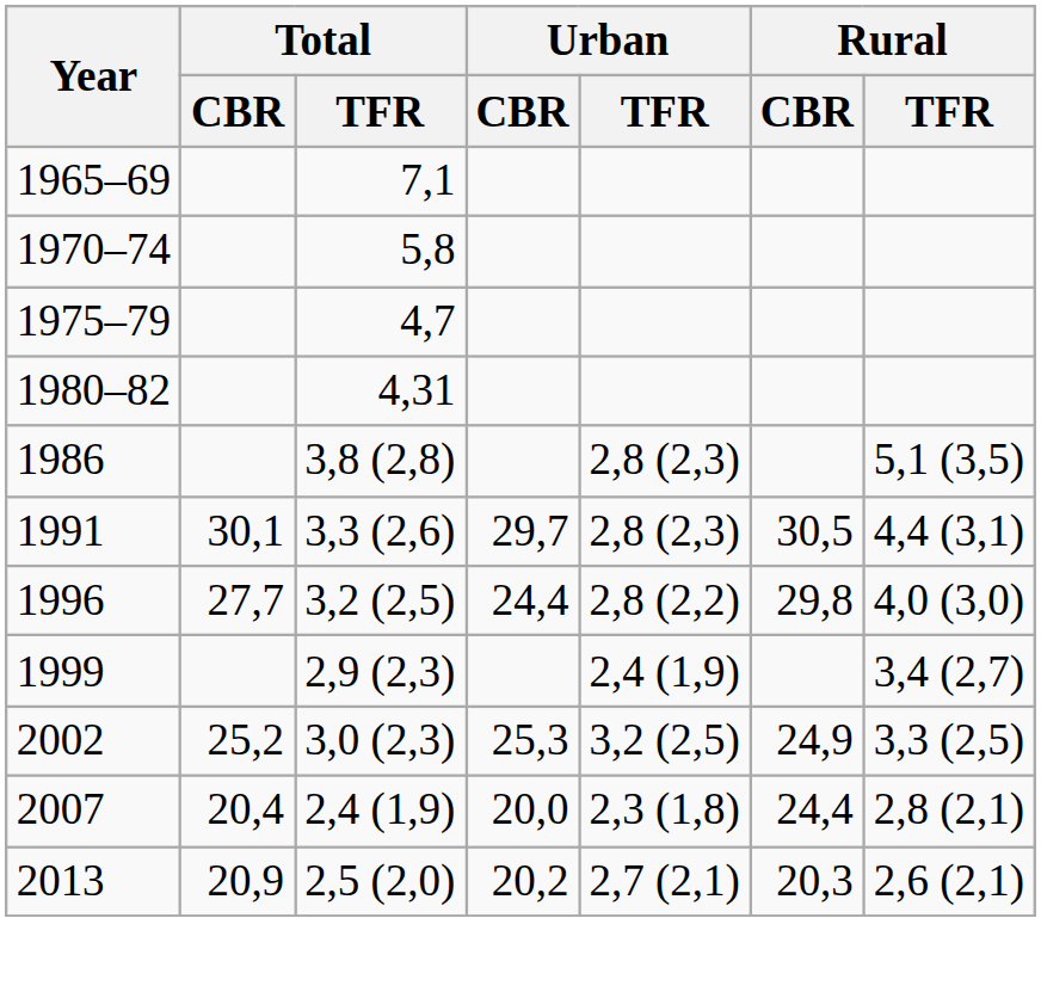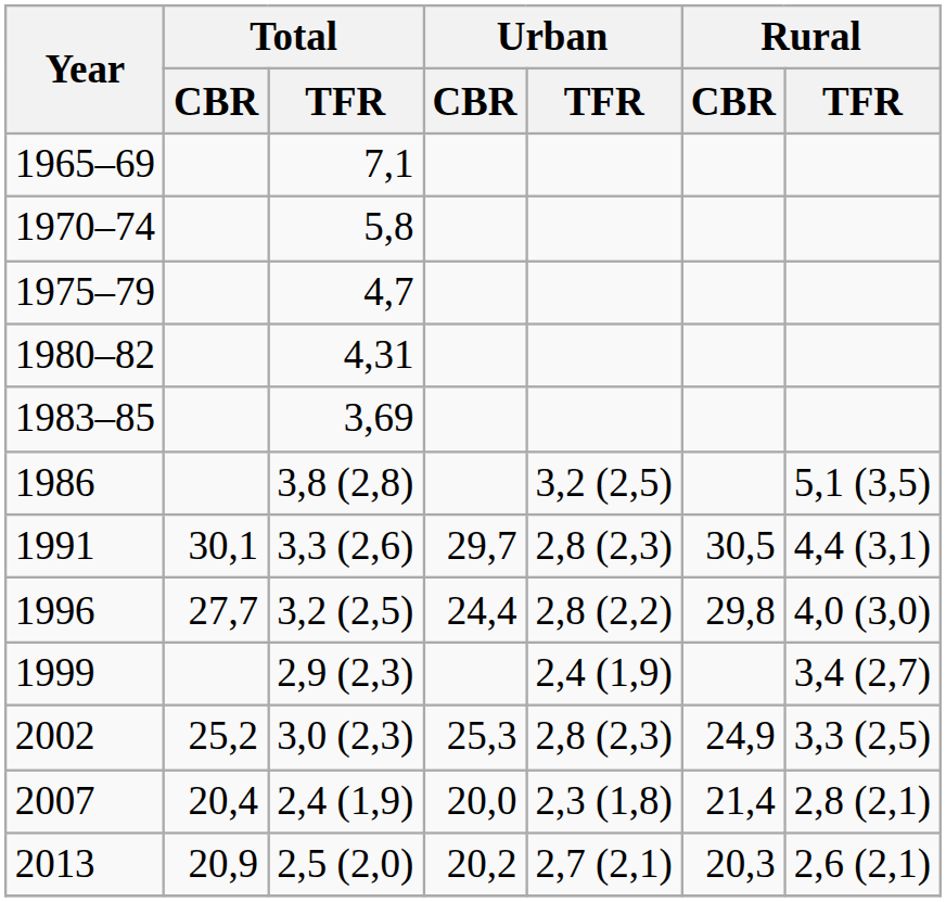 <table class="wikitable">
 <tr>
 <th rowspan=2>Year</th>
 <th colspan=2>Total</th>
 <th colspan=2>Urban</th>
 <th colspan=2>Rural</th>
 </tr>
 <tr>
 <th>CBR</th>
 <th>TFR</th>
 <th>CBR</th>
 <th>TFR</th>
 <th>CBR</th>
 <th>TFR</th>
 </tr>
 <tr>
 <td>1965–69</td>
 <td style="text-align:right;"></td>
 <td style="text-align:right;">7,1</td>
 <td style="text-align:right;"></td>
 <td style="text-align:right;"></td>
 <td style="text-align:right;"></td>
 <td style="text-align:right;"></td>
 </tr>
 <tr>
 <td>1970–74</td>
 <td style="text-align:right;"></td>
 <td style="text-align:right;">5,8</td>
 <td style="text-align:right;"></td>
 <td style="text-align:right;"></td>
 <td style="text-align:right;"></td>
 <td style="text-align:right;"></td>
 </tr>
 <tr>
 <td>1975–79</td>
 <td style="text-align:right;"></td>
 <td style="text-align:right;">4,7</td>
 <td style="text-align:right;"></td>
 <td style="text-align:right;"></td>
 <td style="text-align:right;"></td>
 <td style="text-align:right;"></td>
 </tr>
 <tr>
 <td>1980–82</td>
 <td style="text-align:right;"></td>
 <td style="text-align:right;">4,31</td>
 <td style="text-align:right;"></td>
 <td style="text-align:right;"></td>
 <td style="text-align:right;"></td>
 <td style="text-align:right;"></td>
 </tr>
 <tr>
+<td>1983–85</td>
+<td style="text-align:right;"></td>
+<td style="text-align:right;">3,69</td>
+<td style="text-align:right;"></td>
+<td style="text-align:right;"></td>
+<td style="text-align:right;"></td>
+<td style="text-align:right;"></td>
+</tr>
+<tr>
 <td>1986</td>
 <td style="text-align:right;"></td>
 <td style="text-align:right;">3,8 (2,8)</td>
 <td style="text-align:right;"></td>
-<td style="text-align:right;">2,8 (2,3)</td>
+<td style="text-align:right;">3,2 (2,5)</td>
 <td style="text-align:right;"></td>
 <td style="text-align:right;">5,1 (3,5)</td>
 </tr>
 <tr>
 <td>1991</td>
 <td style="text-align:right;">30,1</td>
 <td style="text-align:right;">3,3 (2,6)</td>
 <td style="text-align:right;">29,7</td>
 <td style="text-align:right;">2,8 (2,3)</td>
 <td style="text-align:right;">30,5</td>
 <td style="text-align:right;">4,4 (3,1)</td>
 </tr>
 <tr>
 <td>1996</td>
 <td style="text-align:right;">27,7</td>
 <td style="text-align:right;">3,2 (2,5)</td>
 <td style="text-align:right;">24,4</td>
 <td style="text-align:right;">2,8 (2,2)</td>
 <td style="text-align:right;">29,8</td>
 <td style="text-align:right;">4,0 (3,0)</td>
 </tr>
 <tr>
 <td>1999</td>
 <td style="text-align:right;"></td>
 <td style="text-align:right;">2,9 (2,3)</td>
 <td style="text-align:right;"></td>
 <td style="text-align:right;">2,4 (1,9)</td>
 <td style="text-align:right;"></td>
 <td style="text-align:right;">3,4 (2,7)</td>
 </tr>
 <tr>
 <td>2002</td>
 <td style="text-align:right;">25,2</td>
 <td style="text-align:right;">3,0 (2,3)</td>
 <td style="text-align:right;">25,3</td>
-<td style="text-align:right;">3,2 (2,5)</td>
+<td style="text-align:right;">2,8 (2,3)</td>
 <td style="text-align:right;">24,9</td>
 <td style="text-align:right;">3,3 (2,5)</td>
 </tr>
 <tr>
 <td>2007</td>
 <td style="text-align:right;">20,4</td>
 <td style="text-align:right;">2,4 (1,9)</td>
 <td style="text-align:right;">20,0</td>
 <td style="text-align:right;">2,3 (1,8)</td>
-<td style="text-align:right;">24,4</td>
+<td style="text-align:right;">21,4</td>
 <td style="text-align:right;">2,8 (2,1)</td>
 </tr>
 <tr>
 <td>2013</td>
 <td style="text-align:right;">20,9</td>
 <td style="text-align:right;">2,5 (2,0)</td>
 <td style="text-align:right;">20,2</td>
 <td style="text-align:right;">2,7 (2,1)</td>
 <td style="text-align:right;">20,3</td>
 <td style="text-align:right;">2,6 (2,1)</td>
 </tr>
 <tr>
 </tr>
 </table>
